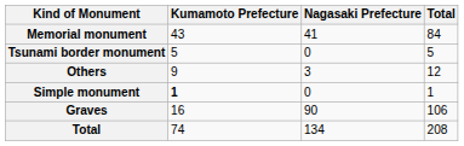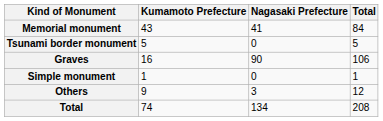 <table class="wikitable">
 <tr>
 <th>Kind of Monument</th>
 <th>Kumamoto Prefecture</th>
 <th>Nagasaki Prefecture</th>
 <th>Total</th>
 </tr>
 <tr>
 <th>Memorial monument</th>
 <td>43</td>
 <td>41</td>
 <td>84</td>
 </tr>
 <tr>
 <th>Tsunami border monument</th>
 <td>5</td>
 <td>0</td>
 <td>5</td>
 </tr>
 <tr>
+<th>Graves</th>
+<td>16</td>
+<td>90</td>
+<td>106</td>
+</tr>
+<tr>
+<th>Simple monument</th>
+<td>1</td>
+<td>0</td>
+<td>1</td>
+</tr>
+<tr>
 <th>Others</th>
 <td>9</td>
 <td>3</td>
 <td>12</td>
-</tr>
-<tr>
-<th>Simple monument</th>
-<td><strong>1</strong></td>
-<td>0</td>
-<td>1</td>
-</tr>
-<tr>
-<th>Graves</th>
-<td>16</td>
-<td>90</td>
-<td>106</td>
 </tr>
 <tr>
 <th>Total</th>
 <td>74</td>
 <td>134</td>
 <td>208</td>
 </tr>
 </table>
